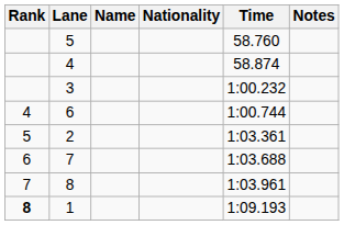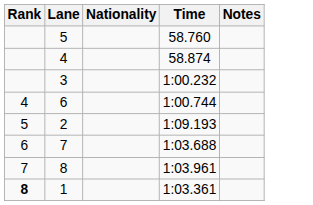 <table class="wikitable sortable" style="text-align:center">
 <tr>
 <th>Rank</th>
 <th>Lane</th>
-<th>Name</th>
 <th>Nationality</th>
 <th>Time</th>
 <th>Notes</th>
 </tr>
 <tr>
 <td></td>
 <td>5</td>
 <td align=left></td>
-<td align=left></td>
 <td>58.760</td>
 <td></td>
 </tr>
 <tr>
 <td></td>
 <td>4</td>
-<td align=left></td>
 <td align=left></td>
 <td>58.874</td>
 <td></td>
 </tr>
 <tr>
 <td></td>
 <td>3</td>
 <td align=left></td>
-<td align=left></td>
 <td>1:00.232</td>
 <td></td>
 </tr>
 <tr>
 <td>4</td>
 <td>6</td>
-<td align=left></td>
 <td align=left></td>
 <td>1:00.744</td>
 <td></td>
 </tr>
 <tr>
 <td>5</td>
 <td>2</td>
 <td align=left></td>
-<td align=left></td>
-<td>1:03.361</td>
+<td>1:09.193</td>
 <td></td>
 </tr>
 <tr>
 <td>6</td>
 <td>7</td>
-<td align=left></td>
 <td align=left></td>
 <td>1:03.688</td>
 <td></td>
 </tr>
 <tr>
 <td>7</td>
 <td>8</td>
 <td align=left></td>
-<td align=left></td>
 <td>1:03.961</td>
 <td></td>
 </tr>
 <tr>
 <td><strong>8</strong></td>
 <td>1</td>
 <td align=left></td>
-<td align=left></td>
-<td>1:09.193</td>
+<td>1:03.361</td>
 <td></td>
 </tr>
 </table>
